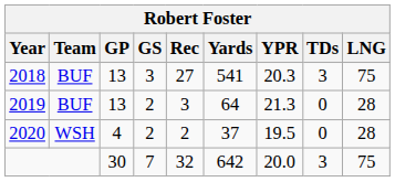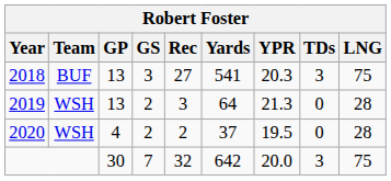 <table class="wikitable" style="text-align:center;">
 <tr>
 <th colspan="9">Robert Foster</th>
 </tr>
 <tr>
 <th>Year</th>
 <th>Team</th>
 <th>GP</th>
 <th>GS</th>
 <th>Rec</th>
 <th>Yards</th>
 <th>YPR</th>
 <th>TDs</th>
 <th>LNG</th>
 </tr>
 <tr>
 <td><a href='#'>2018</a></td>
 <td><a href='#'>BUF</a></td>
 <td>13</td>
 <td>3</td>
 <td>27</td>
 <td>541</td>
 <td>20.3</td>
 <td>3</td>
 <td>75</td>
 </tr>
 <tr>
 <td><a href='#'>2019</a></td>
-<td><a href='#'>BUF</a></td>
+<td><a href='#'>WSH</a></td>
 <td>13</td>
 <td>2</td>
 <td>3</td>
 <td>64</td>
 <td>21.3</td>
 <td>0</td>
 <td>28</td>
 </tr>
 <tr>
 <td><a href='#'>2020</a></td>
 <td><a href='#'>WSH</a></td>
 <td>4</td>
 <td>2</td>
 <td>2</td>
 <td>37</td>
 <td>19.5</td>
 <td>0</td>
 <td>28</td>
 </tr>
 <tr>
 <td colspan="2"><strong></strong></td>
 <td>30</td>
 <td>7</td>
 <td>32</td>
 <td>642</td>
 <td>20.0</td>
 <td>3</td>
 <td>75</td>
 </tr>
 </table>
